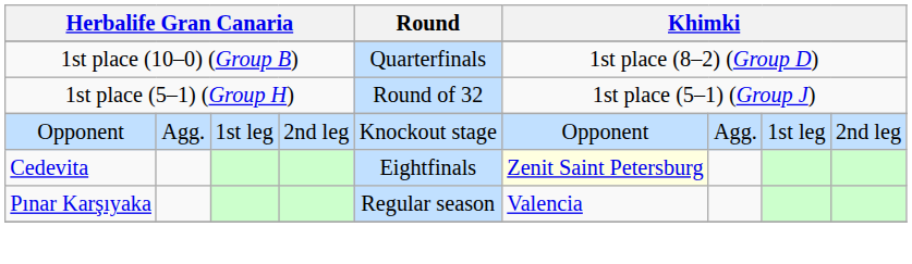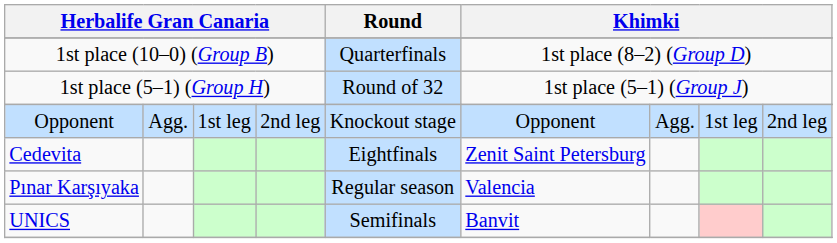 <table class="wikitable" style="text-align:center; font-size:95%;">
 <tr>
 <th colspan=4> <a href='#'>Herbalife Gran Canaria</a></th>
 <th>Round</th>
 <th colspan=4> <a href='#'>Khimki</a></th>
 </tr>
 <tr style="background:#c1e0ff">
 </tr>
 <tr>
 <td colspan=4 valign=top>1st place (10–0) (<em><a href='#'>Group B</a></em>)</td>
 <td bgcolor=c1e0ff>Quarterfinals</td>
 <td colspan=4 valign=top>1st place (8–2) (<em><a href='#'>Group D</a></em>)</td>
 </tr>
 <tr>
 <td colspan=4 valign=top>1st place (5–1) (<em><a href='#'>Group H</a></em>)</td>
 <td bgcolor=c1e0ff>Round of 32</td>
 <td colspan=4 valign=top>1st place (5–1) (<em><a href='#'>Group J</a></em>)</td>
 </tr>
 <tr>
 </tr>
 <tr style="background:#c1e0ff">
 <td>Opponent</td>
 <td>Agg.</td>
 <td>1st leg</td>
 <td>2nd leg</td>
 <td>Knockout stage</td>
 <td>Opponent</td>
 <td width=30>Agg.</td>
 <td>1st leg</td>
 <td>2nd leg</td>
 </tr>
 <tr>
 <td align=left> <a href='#'>Cedevita</a></td>
 <td></td>
 <td bgcolor=#cfc></td>
 <td bgcolor=#cfc></td>
 <td bgcolor=c1e0ff>Eightfinals</td>
-<td align=left style="background: lightyellow;"> <a href='#'>Zenit Saint Petersburg</a></td>
+<td align=left> <a href='#'>Zenit Saint Petersburg</a></td>
 <td></td>
 <td bgcolor=#cfc></td>
 <td bgcolor=#cfc></td>
 </tr>
 <tr>
 <td align=left> <a href='#'>Pınar Karşıyaka</a></td>
 <td></td>
 <td bgcolor=#cfc></td>
 <td bgcolor=#cfc></td>
 <td bgcolor=c1e0ff>Regular season</td>
 <td align=left> <a href='#'>Valencia</a></td>
 <td></td>
 <td bgcolor=#cfc></td>
 <td bgcolor=#cfc></td>
 </tr>
 <tr>
+<td align=left> <a href='#'>UNICS</a></td>
+<td></td>
+<td bgcolor=#cfc></td>
+<td bgcolor=#cfc></td>
+<td bgcolor=c1e0ff>Semifinals</td>
+<td align=left> <a href='#'>Banvit</a></td>
+<td></td>
+<td bgcolor=#fcc></td>
+<td bgcolor=#cfc></td>
+</tr>
+<tr>
 </tr>
 </table>
